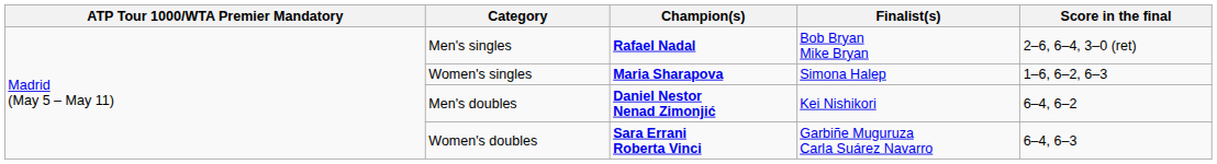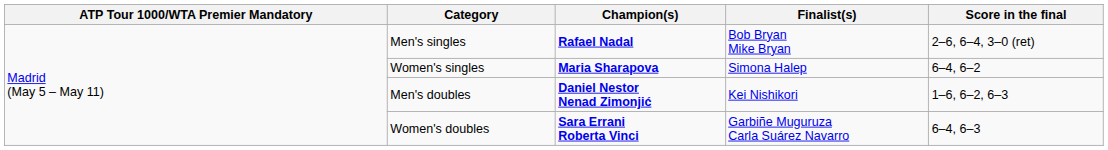 <table class="wikitable"  style="font-size:90%; width:100%;">
 <tr>
 <th>ATP Tour 1000/WTA Premier Mandatory</th>
 <th>Category</th>
 <th>Champion(s)</th>
 <th>Finalist(s)</th>
 <th>Score in the final</th>
 </tr>
 <tr>
 <td rowspan="4"><a href='#'>Madrid</a><br>(May 5 – May 11)</td>
 <td>Men's singles</td>
 <td> <strong><a href='#'>Rafael Nadal</a></strong></td>
 <td> <a href='#'>Bob Bryan</a>  <br> <a href='#'>Mike Bryan</a></td>
 <td>2–6, 6–4, 3–0 (ret)</td>
 </tr>
 <tr>
 <td>Women's singles</td>
 <td> <strong><a href='#'>Maria Sharapova</a></strong></td>
 <td> <a href='#'>Simona Halep</a></td>
-<td>1–6, 6–2, 6–3</td>
+<td>6–4, 6–2</td>
 </tr>
 <tr>
 <td>Men's doubles</td>
 <td> <strong><a href='#'>Daniel Nestor</a></strong> <br> <strong><a href='#'>Nenad Zimonjić</a></strong></td>
 <td> <a href='#'>Kei Nishikori</a></td>
-<td>6–4, 6–2</td>
+<td>1–6, 6–2, 6–3</td>
 </tr>
 <tr>
 <td>Women's doubles</td>
 <td> <strong><a href='#'>Sara Errani</a></strong> <br> <strong><a href='#'>Roberta Vinci</a></strong></td>
 <td> <a href='#'>Garbiñe Muguruza</a>  <br> <a href='#'>Carla Suárez Navarro</a></td>
 <td>6–4, 6–3</td>
 </tr>
 </table>
